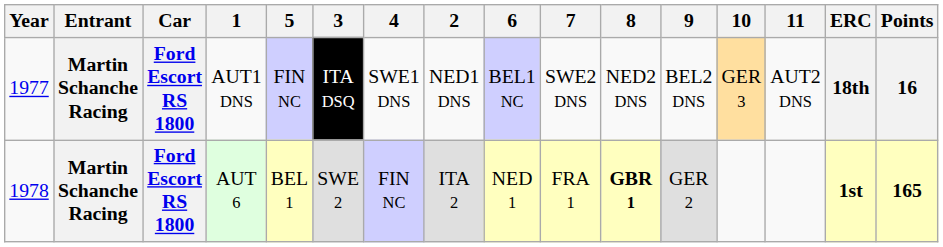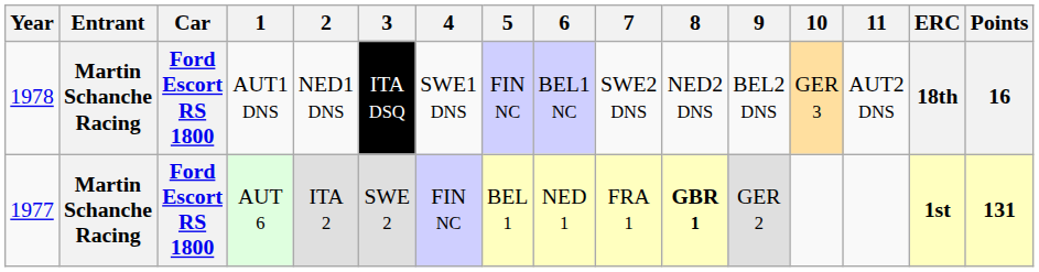 <table class="wikitable" border="1" style="text-align:center; font-size:90%;">
 <tr valign="top">
 <th>Year</th>
 <th>Entrant</th>
 <th>Car</th>
 <th>1</th>
-<th>5</th>
+<th>2</th>
 <th>3</th>
 <th>4</th>
-<th>2</th>
+<th>5</th>
 <th>6</th>
 <th>7</th>
 <th>8</th>
 <th>9</th>
 <th>10</th>
 <th>11</th>
 <th>ERC</th>
 <th>Points</th>
 </tr>
 <tr>
-<td><a href='#'>1977</a></td>
+<td><a href='#'>1978</a></td>
 <th>Martin Schanche Racing</th>
 <th><a href='#'>Ford Escort RS 1800</a></th>
 <td>AUT1<br><small>DNS</small></td>
-<td style="background:#CFCFFF;">FIN<br><small>NC</small></td>
+<td>NED1<br><small>DNS</small></td>
 <td style="background:#000000; color:white"><span>ITA<br><small>DSQ</small></span></td>
 <td>SWE1<br><small>DNS</small></td>
-<td>NED1<br><small>DNS</small></td>
+<td style="background:#CFCFFF;">FIN<br><small>NC</small></td>
 <td style="background:#CFCFFF;">BEL1<br><small>NC</small></td>
 <td>SWE2<br><small>DNS</small></td>
 <td>NED2<br><small>DNS</small></td>
 <td>BEL2<br><small>DNS</small></td>
 <td style="background:#FFDF9F;">GER<br><small>3</small></td>
 <td>AUT2<br><small>DNS</small></td>
 <th>18th</th>
 <th>16</th>
 </tr>
 <tr>
-<td><a href='#'>1978</a></td>
+<td><a href='#'>1977</a></td>
 <th>Martin Schanche Racing</th>
 <th><a href='#'>Ford Escort RS 1800</a></th>
 <td style="background:#DFFFDF;">AUT<br><small>6</small></td>
-<td style="background:#FFFFBF;">BEL<br><small>1</small></td>
+<td style="background:#DFDFDF;">ITA<br><small>2</small></td>
 <td style="background:#DFDFDF;">SWE<br><small>2</small></td>
 <td style="background:#CFCFFF;">FIN<br><small>NC</small></td>
-<td style="background:#DFDFDF;">ITA<br><small>2</small></td>
+<td style="background:#FFFFBF;">BEL<br><small>1</small></td>
 <td style="background:#FFFFBF;">NED<br><small>1</small></td>
 <td style="background:#FFFFBF;">FRA<br><small>1</small></td>
 <td style="background:#FFFFBF;"><strong>GBR<br><small>1</small></strong></td>
 <td style="background:#DFDFDF;">GER<br><small>2</small></td>
 <td></td>
 <td></td>
 <th style="background:#FFFFBF;">1st</th>
-<th style="background:#FFFFBF;">165</th>
+<th style="background:#FFFFBF;">131</th>
 </tr>
 </table>
